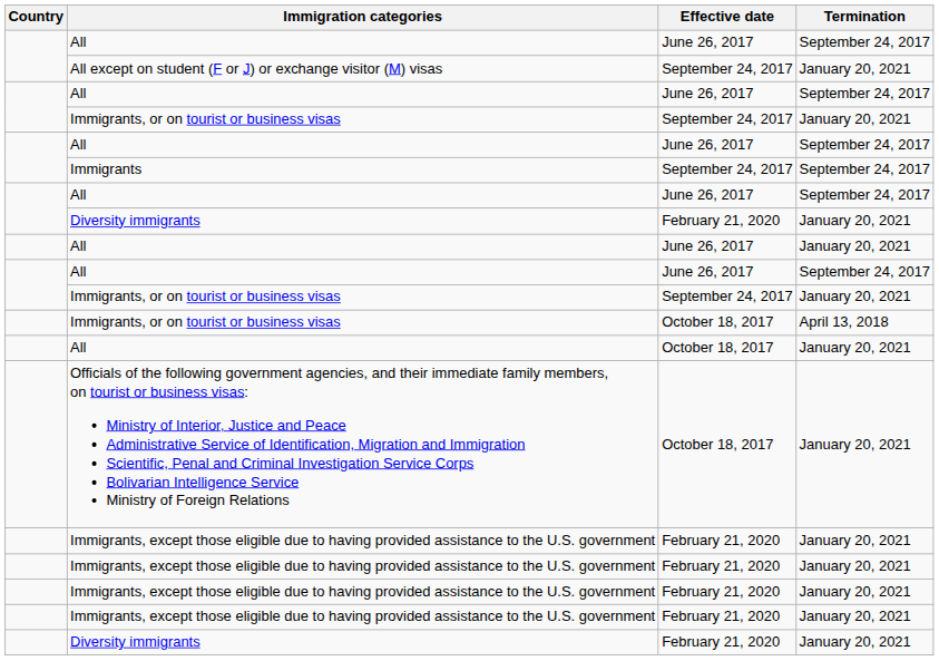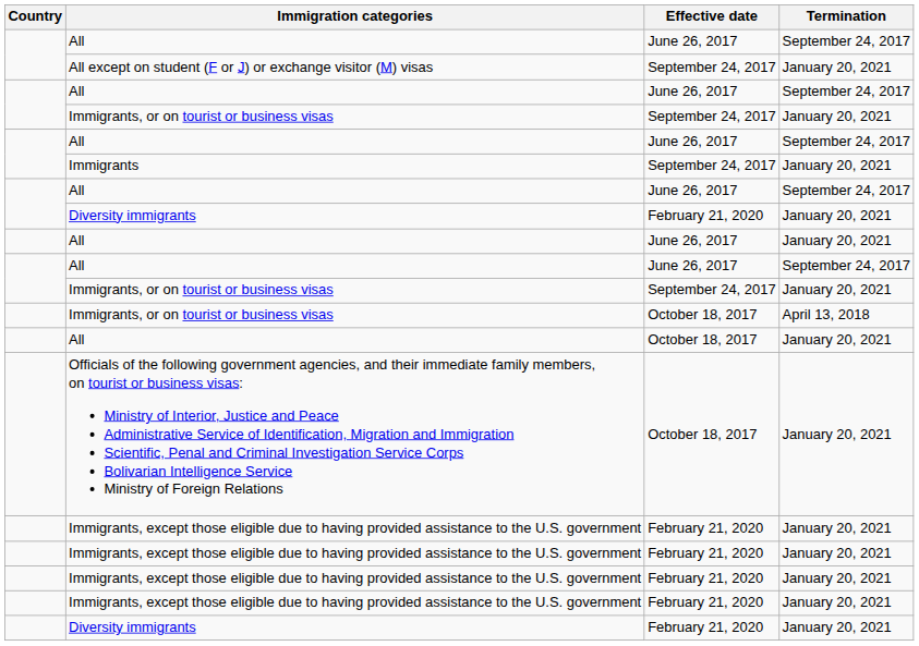 <table class="wikitable sortable" style=line-height:1.3>
 <tr>
 <th>Country</th>
 <th>Immigration categories</th>
 <th>Effective date</th>
 <th>Termination</th>
 </tr>
 <tr>
 <td rowspan=2></td>
 <td>All</td>
 <td>June 26, 2017</td>
 <td>September 24, 2017</td>
 </tr>
 <tr>
 <td>All except on student (<a href='#'>F</a> or <a href='#'>J</a>) or exchange visitor (<a href='#'>M</a>) visas</td>
 <td>September 24, 2017</td>
 <td>January 20, 2021</td>
 </tr>
 <tr>
 <td rowspan=2></td>
 <td>All</td>
 <td>June 26, 2017</td>
 <td>September 24, 2017</td>
 </tr>
 <tr>
 <td>Immigrants, or on <a href='#'>tourist or business visas</a></td>
 <td>September 24, 2017</td>
 <td>January 20, 2021</td>
 </tr>
 <tr>
 <td rowspan=2></td>
 <td>All</td>
 <td>June 26, 2017</td>
 <td>September 24, 2017</td>
 </tr>
 <tr>
 <td>Immigrants</td>
 <td>September 24, 2017</td>
-<td>September 24, 2017</td>
+<td>January 20, 2021</td>
 </tr>
 <tr>
 <td rowspan=2></td>
 <td>All</td>
 <td>June 26, 2017</td>
 <td>September 24, 2017</td>
 </tr>
 <tr>
 <td><a href='#'>Diversity immigrants</a></td>
 <td>February 21, 2020</td>
 <td>January 20, 2021</td>
 </tr>
 <tr>
 <td></td>
 <td>All</td>
 <td>June 26, 2017</td>
 <td>January 20, 2021</td>
 </tr>
 <tr>
 <td rowspan=2></td>
 <td>All</td>
 <td>June 26, 2017</td>
 <td>September 24, 2017</td>
 </tr>
 <tr>
 <td>Immigrants, or on <a href='#'>tourist or business visas</a></td>
 <td>September 24, 2017</td>
 <td>January 20, 2021</td>
 </tr>
 <tr>
 <td></td>
 <td>Immigrants, or on <a href='#'>tourist or business visas</a></td>
 <td>October 18, 2017</td>
 <td>April 13, 2018</td>
 </tr>
 <tr>
 <td></td>
 <td>All</td>
 <td>October 18, 2017</td>
 <td>January 20, 2021</td>
 </tr>
 <tr>
 <td></td>
 <td>Officials of the following government agencies, and their immediate family members,<br>on <a href='#'>tourist or business visas</a>:<br><ul><li><a href='#'>Ministry of Interior, Justice and Peace</a></li><li><a href='#'>Administrative Service of Identification, Migration and Immigration</a></li><li><a href='#'>Scientific, Penal and Criminal Investigation Service Corps</a></li><li><a href='#'>Bolivarian Intelligence Service</a></li><li>Ministry of Foreign Relations</li></ul></td>
 <td>October 18, 2017</td>
 <td>January 20, 2021</td>
 </tr>
 <tr>
 <td></td>
 <td>Immigrants, except those eligible due to having provided assistance to the U.S. government</td>
 <td>February 21, 2020</td>
 <td>January 20, 2021</td>
 </tr>
 <tr>
 <td></td>
 <td>Immigrants, except those eligible due to having provided assistance to the U.S. government</td>
 <td>February 21, 2020</td>
 <td>January 20, 2021</td>
 </tr>
 <tr>
 <td></td>
 <td>Immigrants, except those eligible due to having provided assistance to the U.S. government</td>
 <td>February 21, 2020</td>
 <td>January 20, 2021</td>
 </tr>
 <tr>
 <td></td>
 <td>Immigrants, except those eligible due to having provided assistance to the U.S. government</td>
 <td>February 21, 2020</td>
 <td>January 20, 2021</td>
 </tr>
 <tr>
 <td></td>
 <td><a href='#'>Diversity immigrants</a></td>
 <td>February 21, 2020</td>
 <td>January 20, 2021</td>
 </tr>
 </table>
